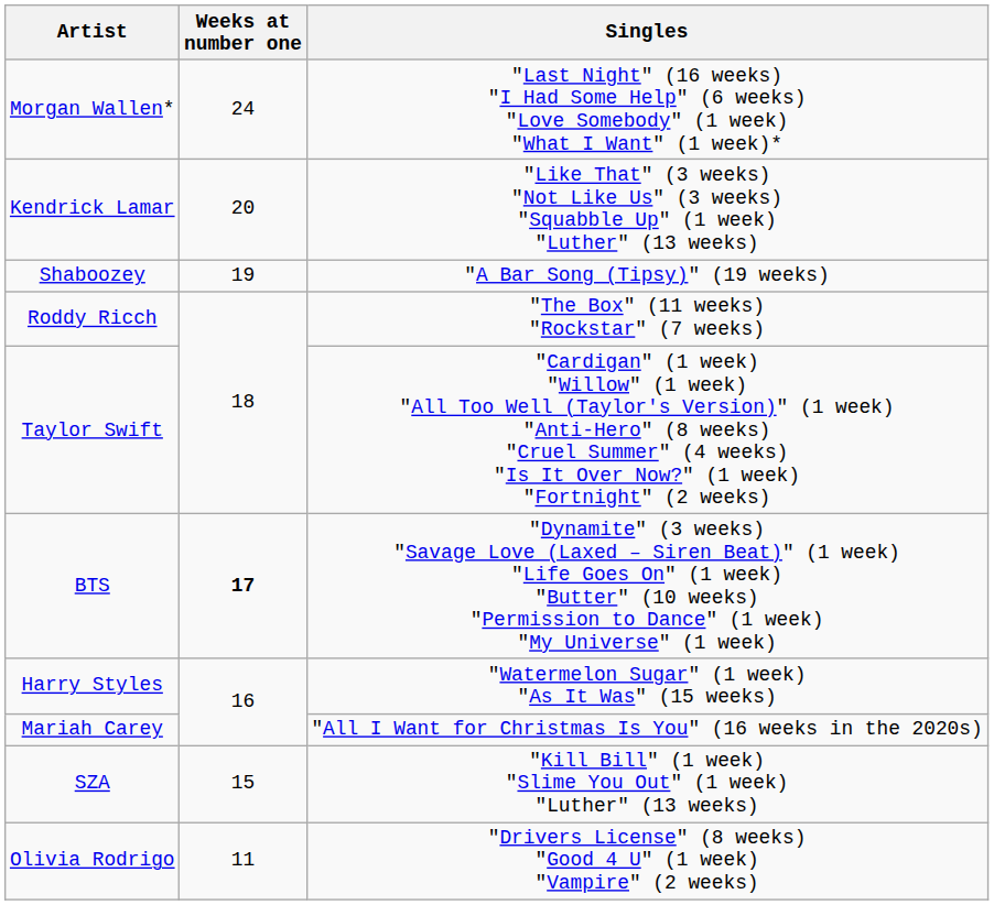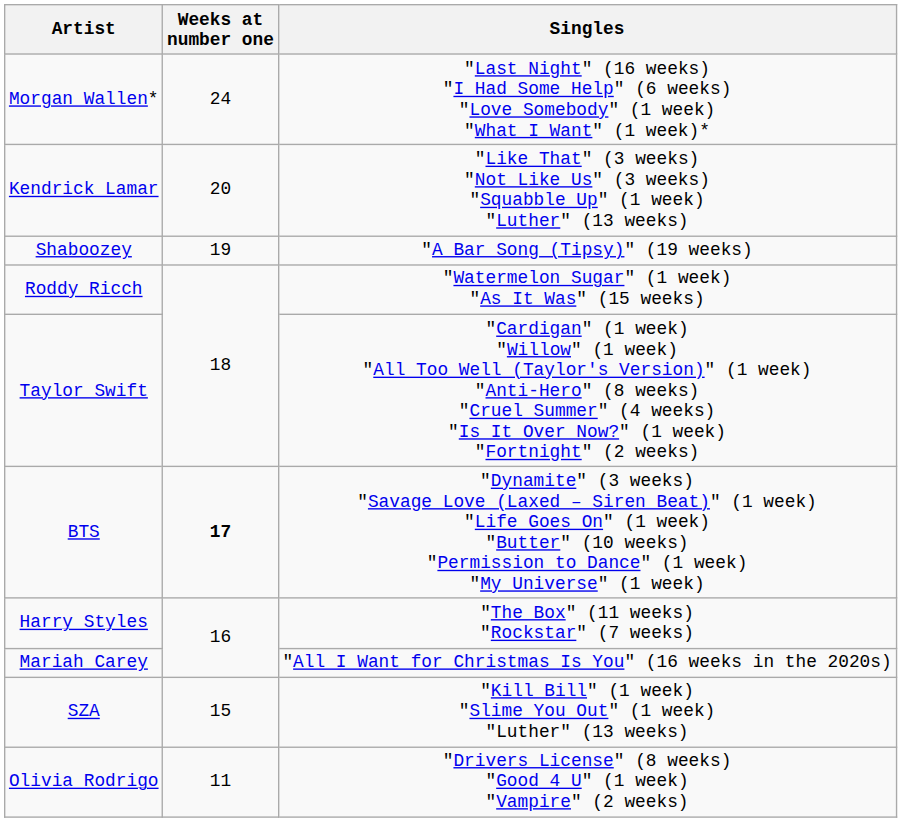 <table class="wikitable" border="1" style="text-align: center;">
 <tr>
 <th>Artist</th>
 <th>Weeks at<br>number one</th>
 <th>Singles</th>
 </tr>
 <tr>
 <td><a href='#'>Morgan Wallen</a>*</td>
 <td>24</td>
 <td>"<a href='#'>Last Night</a>" (16 weeks)<br>"<a href='#'>I Had Some Help</a>" (6 weeks)<br>"<a href='#'>Love Somebody</a>" (1 week)<br>"<a href='#'>What I Want</a>" (1 week)*</td>
 </tr>
 <tr>
 <td><a href='#'>Kendrick Lamar</a></td>
 <td>20</td>
 <td>"<a href='#'>Like That</a>" (3 weeks)<br>"<a href='#'>Not Like Us</a>" (3 weeks)<br>"<a href='#'>Squabble Up</a>" (1 week)<br>"<a href='#'>Luther</a>" (13 weeks)</td>
 </tr>
 <tr>
 <td><a href='#'>Shaboozey</a></td>
 <td>19</td>
 <td>"<a href='#'>A Bar Song (Tipsy)</a>" (19 weeks)</td>
 </tr>
 <tr>
 <td><a href='#'>Roddy Ricch</a></td>
 <td rowspan="2">18</td>
-<td>"<a href='#'>The Box</a>" (11 weeks)<br>"<a href='#'>Rockstar</a>" (7 weeks)</td>
+<td>"<a href='#'>Watermelon Sugar</a>" (1 week)<br>"<a href='#'>As It Was</a>" (15 weeks)</td>
 </tr>
 <tr>
 <td><a href='#'>Taylor Swift</a></td>
 <td>"<a href='#'>Cardigan</a>" (1 week)<br>"<a href='#'>Willow</a>" (1 week)<br>"<a href='#'>All Too Well (Taylor's Version)</a>" (1 week)<br>"<a href='#'>Anti-Hero</a>" (8 weeks)<br>"<a href='#'>Cruel Summer</a>" (4 weeks)<br>"<a href='#'>Is It Over Now?</a>" (1 week)<br>"<a href='#'>Fortnight</a>" (2 weeks)</td>
 </tr>
 <tr>
 <td><a href='#'>BTS</a></td>
 <td><strong>17</strong></td>
 <td>"<a href='#'>Dynamite</a>" (3 weeks)<br>"<a href='#'>Savage Love (Laxed – Siren Beat)</a>" (1 week)<br>"<a href='#'>Life Goes On</a>" (1 week)<br>"<a href='#'>Butter</a>" (10 weeks)<br>"<a href='#'>Permission to Dance</a>" (1 week)<br>"<a href='#'>My Universe</a>" (1 week)</td>
 </tr>
 <tr>
 <td><a href='#'>Harry Styles</a></td>
 <td rowspan="2">16</td>
-<td>"<a href='#'>Watermelon Sugar</a>" (1 week)<br>"<a href='#'>As It Was</a>" (15 weeks)</td>
+<td>"<a href='#'>The Box</a>" (11 weeks)<br>"<a href='#'>Rockstar</a>" (7 weeks)</td>
 </tr>
 <tr>
 <td><a href='#'>Mariah Carey</a></td>
 <td>"<a href='#'>All I Want for Christmas Is You</a>" (16 weeks in the 2020s)</td>
 </tr>
 <tr>
 <td><a href='#'>SZA</a></td>
 <td>15</td>
 <td>"<a href='#'>Kill Bill</a>" (1 week)<br>"<a href='#'>Slime You Out</a>" (1 week)<br>"Luther" (13 weeks)</td>
 </tr>
 <tr>
 <td><a href='#'>Olivia Rodrigo</a></td>
 <td>11</td>
 <td>"<a href='#'>Drivers License</a>" (8 weeks)<br>"<a href='#'>Good 4 U</a>" (1 week)<br>"<a href='#'>Vampire</a>" (2 weeks)<br></td>
 </tr>
 </table>
